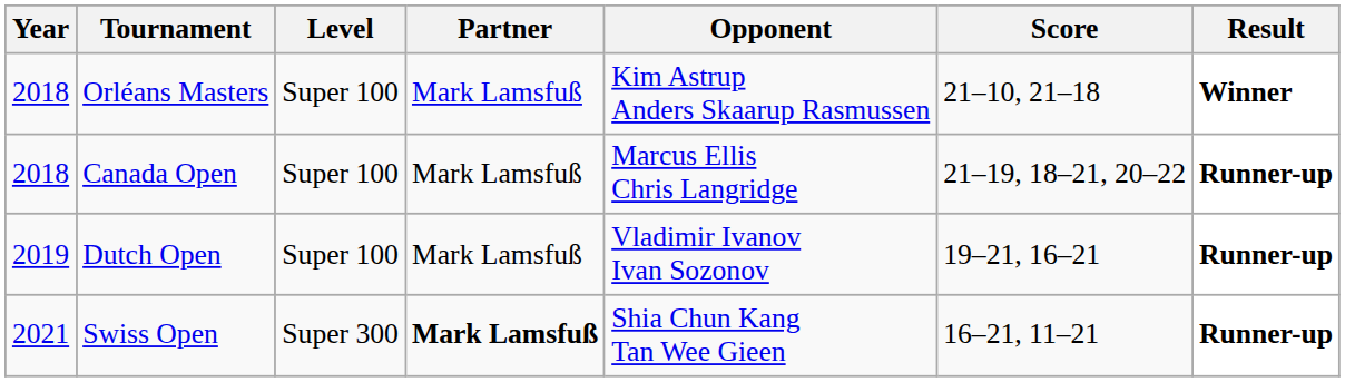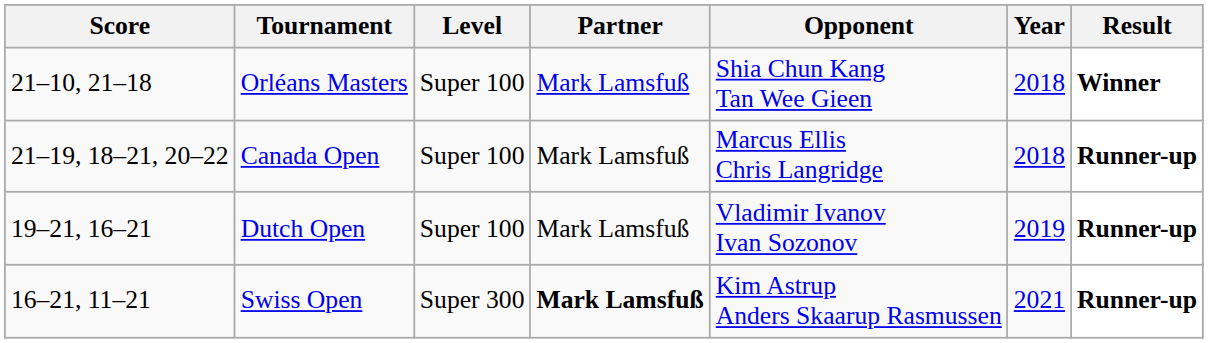 <table class="sortable wikitable" style="font-size: 90%;">
 <tr>
-<th>Year</th>
+<th>Score</th>
 <th>Tournament</th>
 <th>Level</th>
 <th>Partner</th>
 <th>Opponent</th>
-<th>Score</th>
+<th>Year</th>
 <th>Result</th>
 </tr>
 <tr>
-<td align="center"><a href='#'>2018</a></td>
+<td align="left">21–10, 21–18</td>
 <td align="left"><a href='#'>Orléans Masters</a></td>
 <td align="left">Super 100</td>
 <td align="left"> <a href='#'>Mark Lamsfuß</a></td>
-<td align="left"> <a href='#'>Kim Astrup</a><br> <a href='#'>Anders Skaarup Rasmussen</a></td>
-<td align="left">21–10, 21–18</td>
+<td align="left"> <a href='#'>Shia Chun Kang</a><br> <a href='#'>Tan Wee Gieen</a></td>
+<td align="center"><a href='#'>2018</a></td>
 <td style="text-align:left; background:white"> <strong>Winner</strong></td>
 </tr>
 <tr>
-<td align="center"><a href='#'>2018</a></td>
+<td align="left">21–19, 18–21, 20–22</td>
 <td align="left"><a href='#'>Canada Open</a></td>
 <td align="left">Super 100</td>
 <td align="left"> Mark Lamsfuß</td>
 <td align="left"> <a href='#'>Marcus Ellis</a><br> <a href='#'>Chris Langridge</a></td>
-<td align="left">21–19, 18–21, 20–22</td>
+<td align="center"><a href='#'>2018</a></td>
 <td style="text-align:left; background:white"> <strong>Runner-up</strong></td>
 </tr>
 <tr>
-<td align="center"><a href='#'>2019</a></td>
+<td align="left">19–21, 16–21</td>
 <td align="left"><a href='#'>Dutch Open</a></td>
 <td align="left">Super 100</td>
 <td align="left"> Mark Lamsfuß</td>
 <td align="left"> <a href='#'>Vladimir Ivanov</a><br> <a href='#'>Ivan Sozonov</a></td>
-<td align="left">19–21, 16–21</td>
+<td align="center"><a href='#'>2019</a></td>
 <td style="text-align:left; background:white"> <strong>Runner-up</strong></td>
 </tr>
 <tr>
-<td align="center"><a href='#'>2021</a></td>
+<td align="left">16–21, 11–21</td>
 <td align="left"><a href='#'>Swiss Open</a></td>
 <td align="left">Super 300</td>
 <td align="left"><strong> Mark Lamsfuß</strong></td>
-<td align="left"> <a href='#'>Shia Chun Kang</a><br> <a href='#'>Tan Wee Gieen</a></td>
-<td align="left">16–21, 11–21</td>
+<td align="left"> <a href='#'>Kim Astrup</a><br> <a href='#'>Anders Skaarup Rasmussen</a></td>
+<td align="center"><a href='#'>2021</a></td>
 <td style="text-align:left; background:white"> <strong>Runner-up</strong></td>
 </tr>
 </table>
